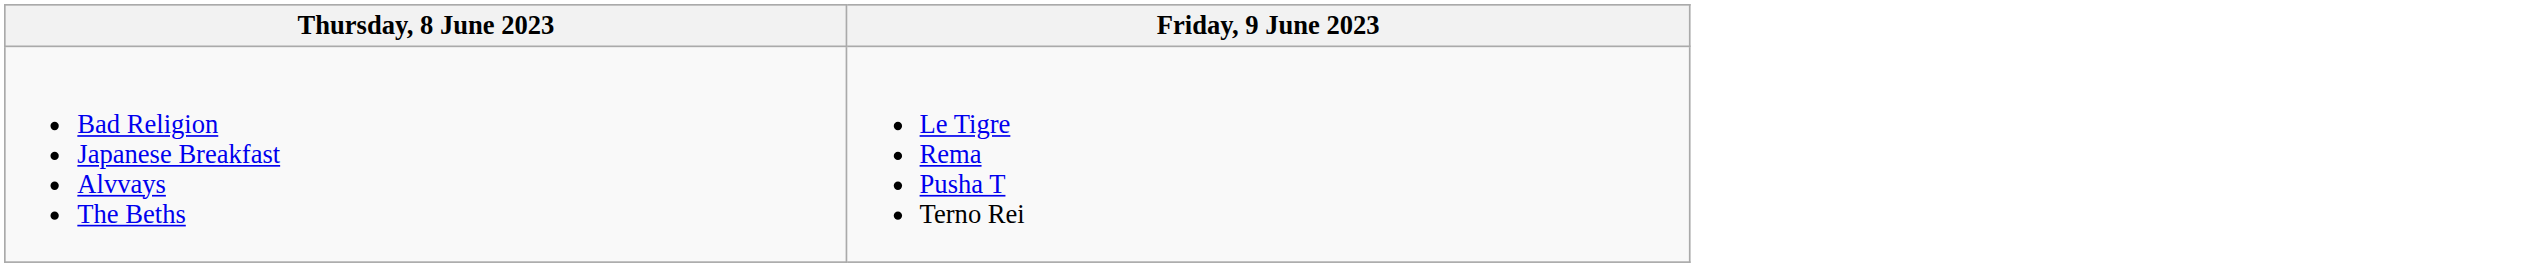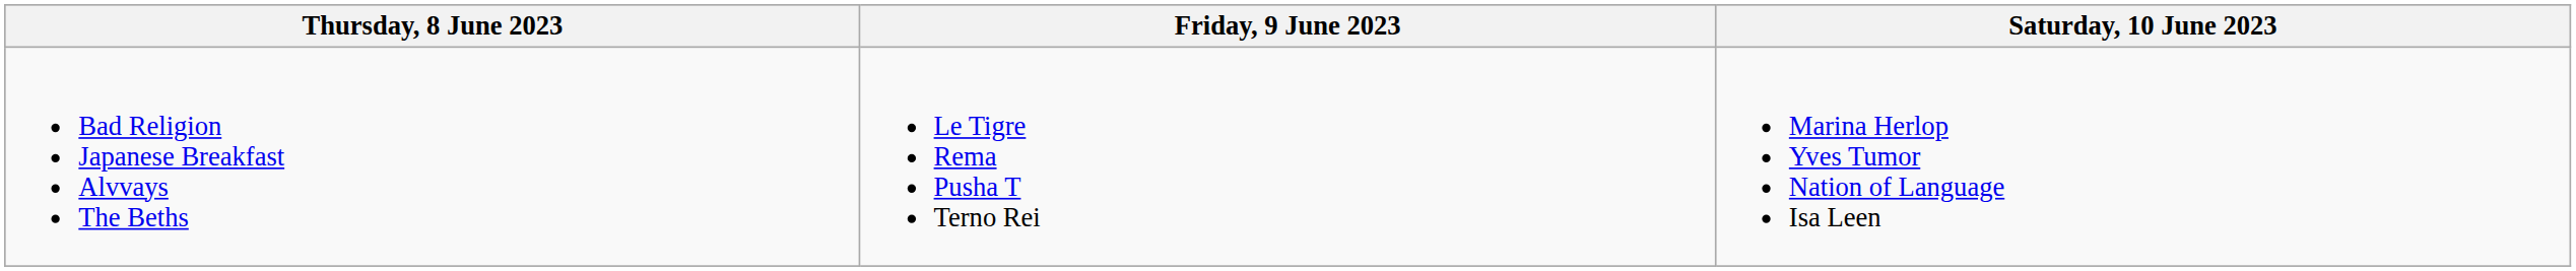 <table class="wikitable">
 <tr>
 <th width="500">Thursday, 8 June 2023</th>
 <th width="500">Friday, 9 June 2023</th>
+<th width="500">Saturday, 10 June 2023</th>
 </tr>
 <tr valign="top">
 <td><br><ul><li><a href='#'>Bad Religion</a></li><li><a href='#'>Japanese Breakfast</a></li><li><a href='#'>Alvvays</a></li><li><a href='#'>The Beths</a></li></ul></td>
 <td><br><ul><li><a href='#'>Le Tigre</a></li><li><a href='#'>Rema</a></li><li><a href='#'>Pusha T</a></li><li>Terno Rei</li></ul></td>
+<td><br><ul><li><a href='#'>Marina Herlop</a></li><li><a href='#'>Yves Tumor</a></li><li><a href='#'>Nation of Language</a></li><li>Isa Leen</li></ul></td>
 </tr>
 </table>
